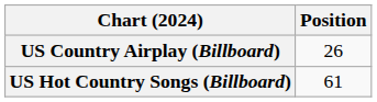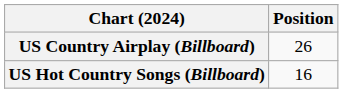 <table class="wikitable sortable plainrowheaders" style="text-align:center">
 <tr>
 <th scope="col">Chart (2024)</th>
 <th scope="col">Position</th>
 </tr>
 <tr>
 <th scope="row">US Country Airplay (<em>Billboard</em>)</th>
 <td>26</td>
 </tr>
 <tr>
 <th scope="row">US Hot Country Songs (<em>Billboard</em>)</th>
-<td>61</td>
+<td>16</td>
 </tr>
 </table>
